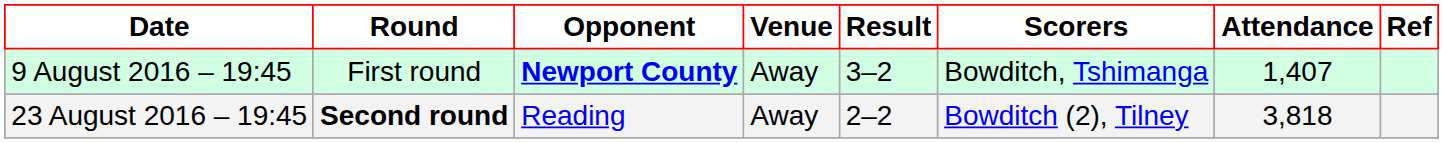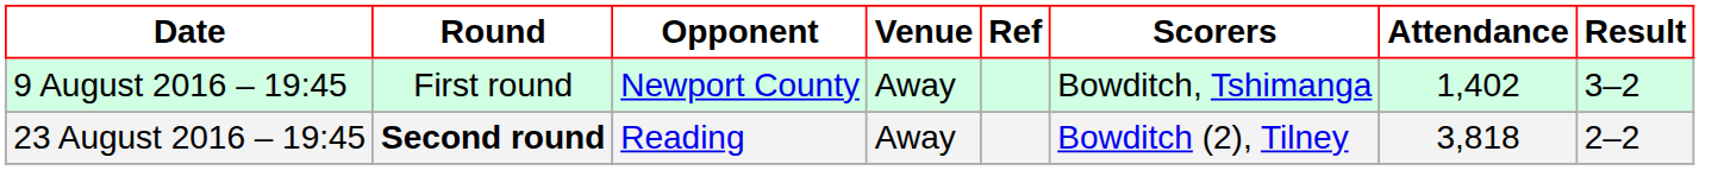 <table class="wikitable">
 <tr>
 <th style="background:#FFFFFF; color:black; border:1px solid red;">Date</th>
 <th style="background:#FFFFFF; color:black; border:1px solid red;">Round</th>
 <th style="background:#FFFFFF; color:black; border:1px solid red;">Opponent</th>
 <th style="background:#FFFFFF; color:black; border:1px solid red;">Venue</th>
-<th style="background:#FFFFFF; color:black; border:1px solid red;">Result</th>
+<th style="background:#FFFFFF; color:black; border:1px solid red;">Ref</th>
 <th style="background:#FFFFFF; color:black; border:1px solid red;">Scorers</th>
 <th style="background:#FFFFFF; color:black; border:1px solid red;">Attendance</th>
-<th style="background:#FFFFFF; color:black; border:1px solid red;">Ref</th>
+<th style="background:#FFFFFF; color:black; border:1px solid red;">Result</th>
 </tr>
 <tr bgcolor = "#d0ffe3">
 <td>9 August 2016 – 19:45</td>
 <td align="center">First round</td>
-<td><strong><a href='#'>Newport County</a></strong></td>
+<td><a href='#'>Newport County</a></td>
 <td>Away</td>
+<td></td>
+<td>Bowditch, <a href='#'>Tshimanga</a></td>
+<td align="center">1,402</td>
 <td>3–2</td>
-<td>Bowditch, <a href='#'>Tshimanga</a></td>
-<td align="center">1,407</td>
-<td></td>
 </tr>
 <tr bgcolor = "#f3f3f3">
 <td>23 August 2016 – 19:45</td>
 <td align="center"><strong>Second round</strong></td>
 <td><a href='#'>Reading</a></td>
 <td>Away</td>
-<td>2–2</td>
+<td></td>
 <td><a href='#'>Bowditch</a> (2), <a href='#'>Tilney</a></td>
 <td align="center">3,818</td>
-<td></td>
+<td>2–2</td>
 </tr>
 </table>
